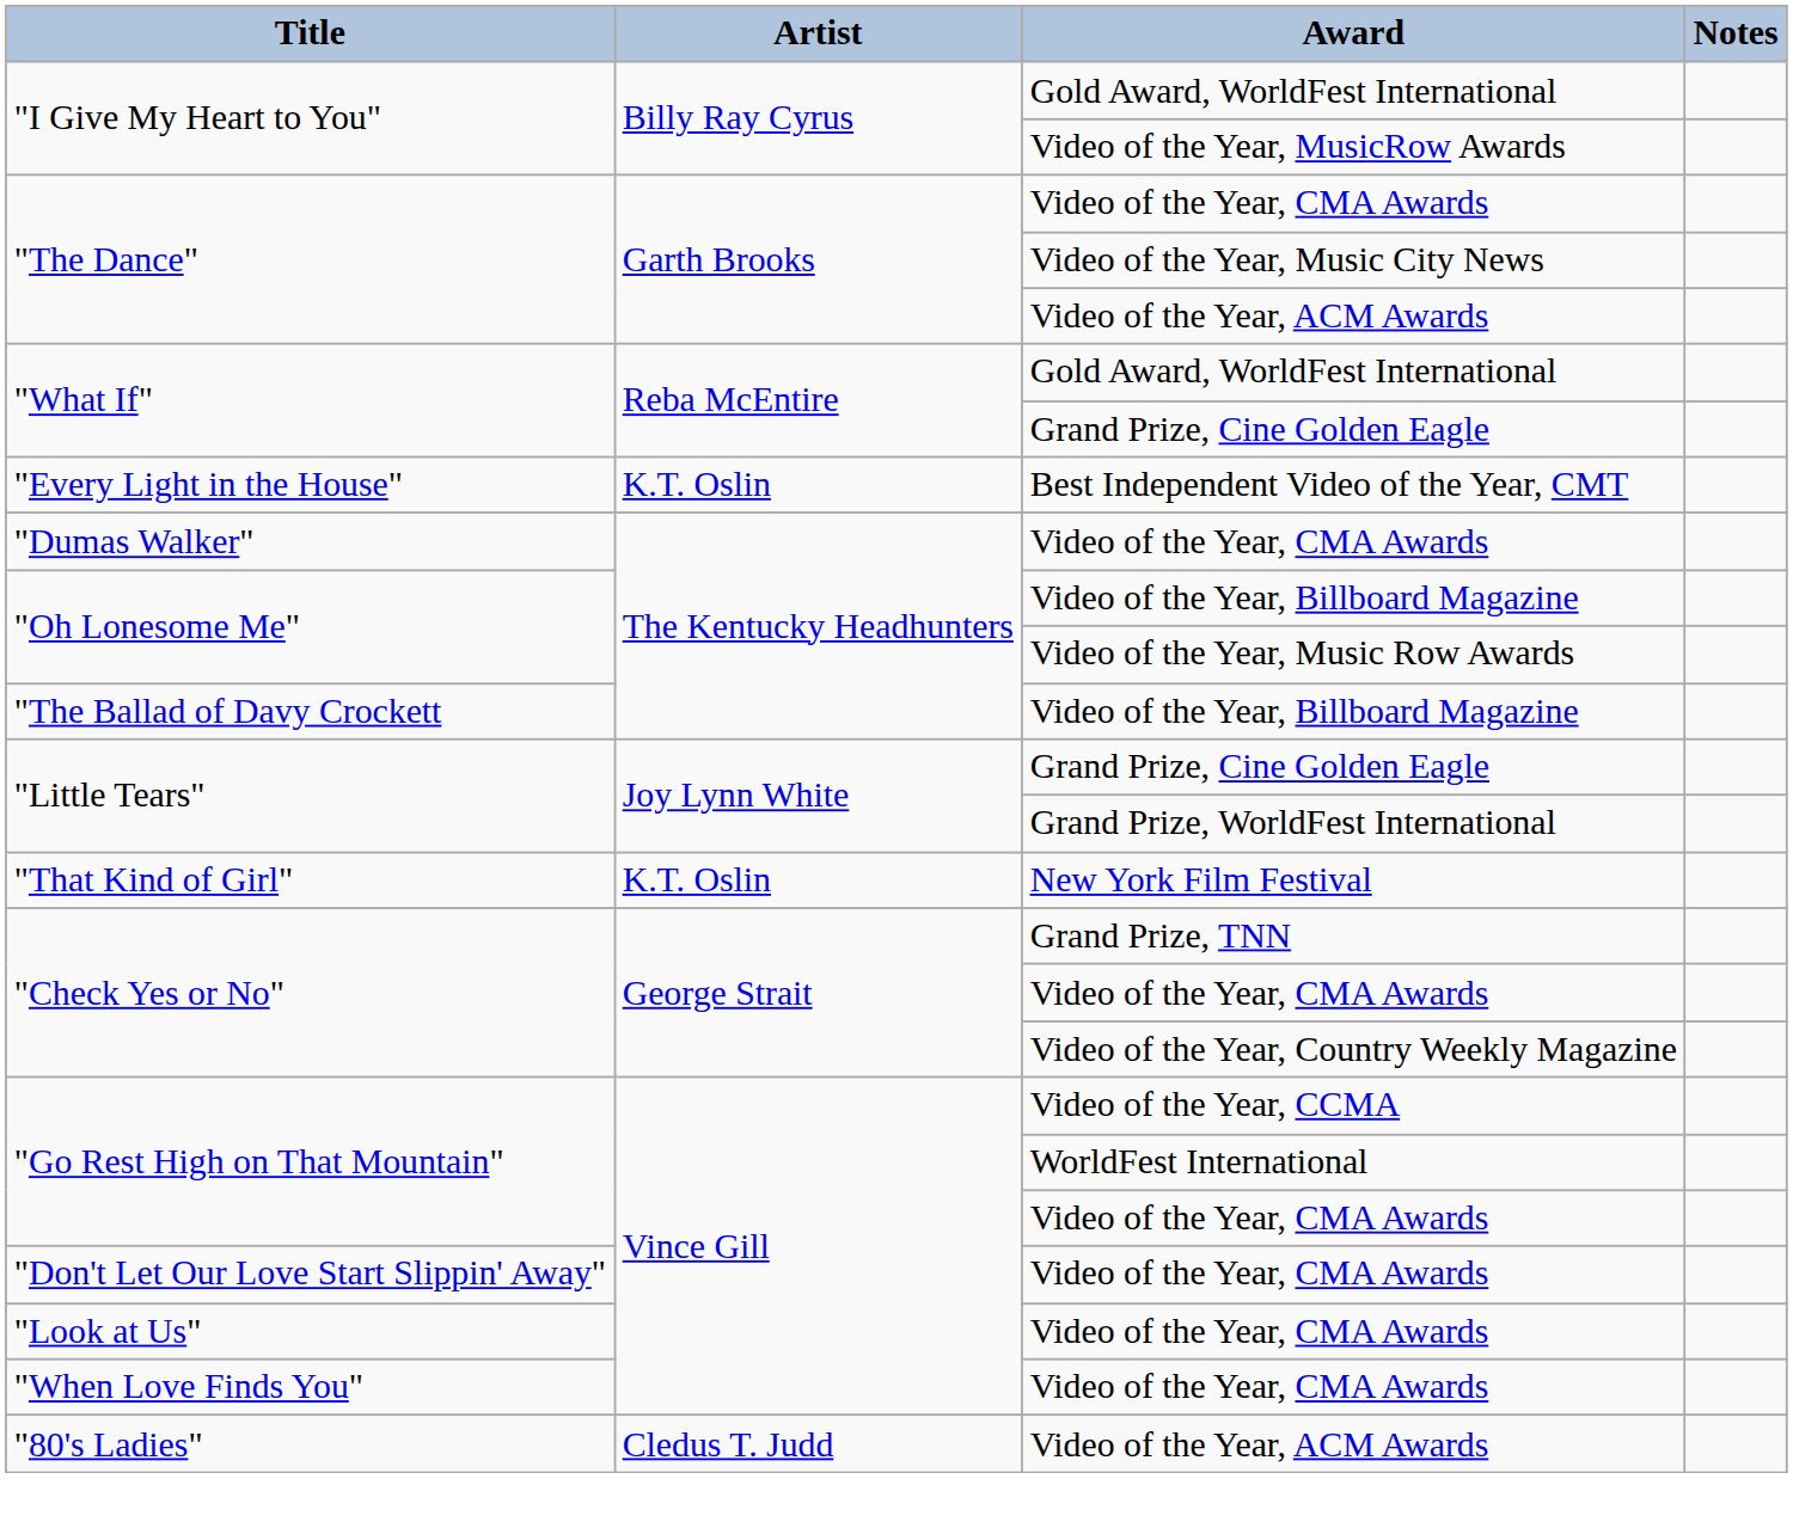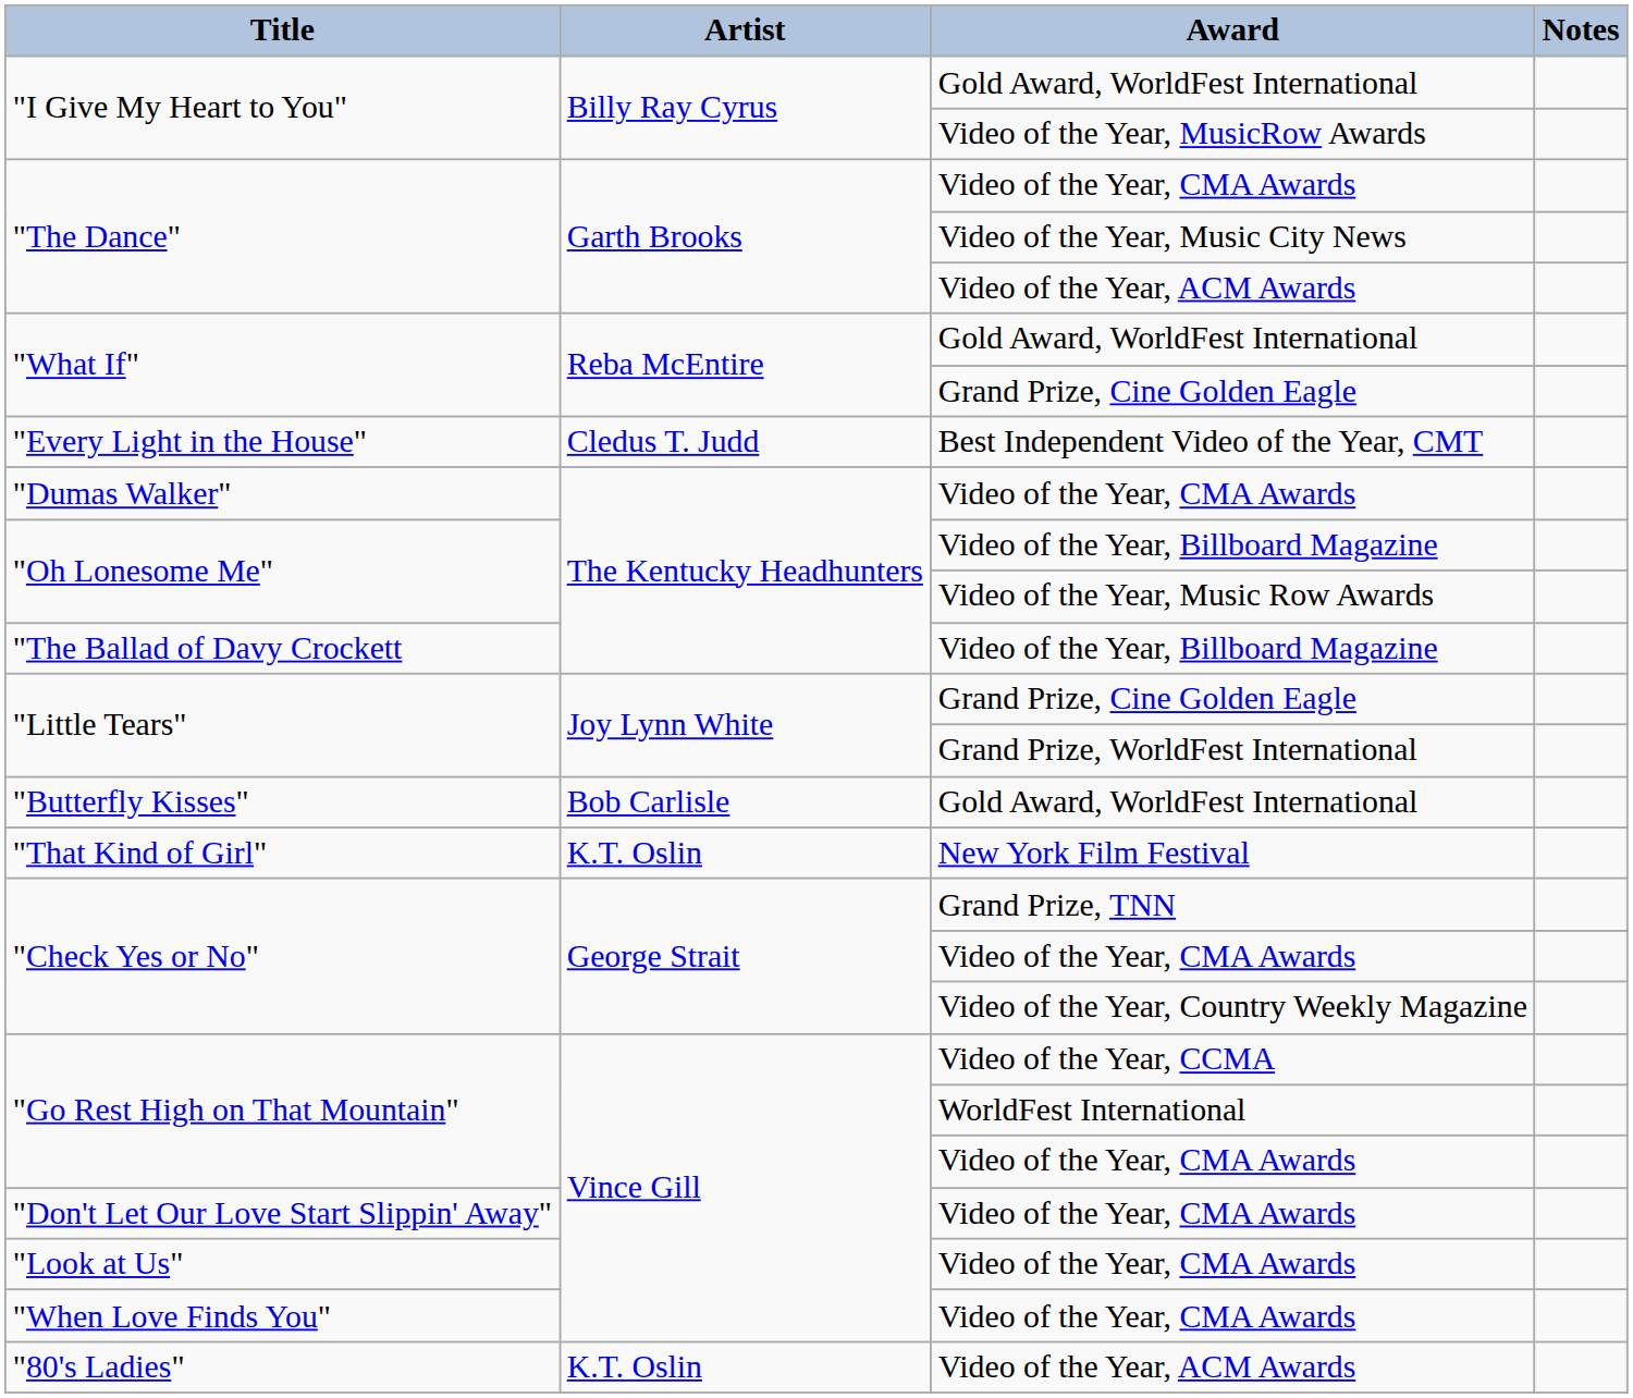 <table class="wikitable" border="1">
 <tr style="text-align:center;">
 <th style="background:#B0C4DE;">Title</th>
 <th style="background:#B0C4DE;">Artist</th>
 <th style="background:#B0C4DE;">Award</th>
 <th style="background:#B0C4DE;">Notes</th>
 </tr>
 <tr>
 <td rowspan=2>"I Give My Heart to You"</td>
 <td rowspan=2><a href='#'>Billy Ray Cyrus</a></td>
 <td>Gold Award, WorldFest International</td>
 <td></td>
 </tr>
 <tr>
 <td>Video of the Year, <a href='#'>MusicRow</a> Awards</td>
 <td></td>
 </tr>
 <tr>
 <td rowspan=3>"<a href='#'>The Dance</a>"</td>
 <td rowspan=3><a href='#'>Garth Brooks</a></td>
 <td>Video of the Year, <a href='#'>CMA Awards</a></td>
 <td></td>
 </tr>
 <tr>
 <td>Video of the Year, Music City News</td>
 <td></td>
 </tr>
 <tr>
 <td>Video of the Year, <a href='#'>ACM Awards</a></td>
 <td></td>
 </tr>
 <tr>
 <td rowspan=2>"<a href='#'>What If</a>"</td>
 <td rowspan=2><a href='#'>Reba McEntire</a></td>
 <td>Gold Award, WorldFest International</td>
 <td></td>
 </tr>
 <tr>
 <td>Grand Prize, <a href='#'>Cine Golden Eagle</a></td>
 <td></td>
 </tr>
 <tr>
 <td>"<a href='#'>Every Light in the House</a>"</td>
-<td><a href='#'>K.T. Oslin</a></td>
+<td><a href='#'>Cledus T. Judd</a></td>
 <td>Best Independent Video of the Year, <a href='#'>CMT</a></td>
 <td></td>
 </tr>
 <tr>
 <td>"<a href='#'>Dumas Walker</a>"</td>
 <td rowspan=4><a href='#'>The Kentucky Headhunters</a></td>
 <td>Video of the Year, <a href='#'>CMA Awards</a></td>
 <td></td>
 </tr>
 <tr>
 <td rowspan=2>"<a href='#'>Oh Lonesome Me</a>"</td>
 <td>Video of the Year, <a href='#'>Billboard Magazine</a></td>
 <td></td>
 </tr>
 <tr>
 <td>Video of the Year, Music Row Awards</td>
 <td></td>
 </tr>
 <tr>
 <td>"<a href='#'>The Ballad of Davy Crockett</a></td>
 <td>Video of the Year, <a href='#'>Billboard Magazine</a></td>
 <td></td>
 </tr>
 <tr>
 <td rowspan=2>"Little Tears"</td>
 <td rowspan=2><a href='#'>Joy Lynn White</a></td>
 <td>Grand Prize, <a href='#'>Cine Golden Eagle</a></td>
 <td></td>
 </tr>
 <tr>
 <td>Grand Prize, WorldFest International</td>
+<td></td>
+</tr>
+<tr>
+<td>"<a href='#'>Butterfly Kisses</a>"</td>
+<td><a href='#'>Bob Carlisle</a></td>
+<td>Gold Award, WorldFest International</td>
 <td></td>
 </tr>
 <tr>
 <td>"<a href='#'>That Kind of Girl</a>"</td>
 <td><a href='#'>K.T. Oslin</a></td>
 <td><a href='#'>New York Film Festival</a></td>
 <td></td>
 </tr>
 <tr>
 <td rowspan=3>"<a href='#'>Check Yes or No</a>"</td>
 <td rowspan=3><a href='#'>George Strait</a></td>
 <td>Grand Prize, <a href='#'>TNN</a></td>
 <td></td>
 </tr>
 <tr>
 <td>Video of the Year, <a href='#'>CMA Awards</a></td>
 <td></td>
 </tr>
 <tr>
 <td>Video of the Year, Country Weekly Magazine</td>
 <td></td>
 </tr>
 <tr>
 <td rowspan=3>"<a href='#'>Go Rest High on That Mountain</a>"</td>
 <td rowspan=6><a href='#'>Vince Gill</a></td>
 <td>Video of the Year, <a href='#'>CCMA</a></td>
 <td></td>
 </tr>
 <tr>
 <td>WorldFest International</td>
 <td></td>
 </tr>
 <tr>
 <td>Video of the Year, <a href='#'>CMA Awards</a></td>
 <td></td>
 </tr>
 <tr>
 <td>"<a href='#'>Don't Let Our Love Start Slippin' Away</a>"</td>
 <td>Video of the Year, <a href='#'>CMA Awards</a></td>
 <td></td>
 </tr>
 <tr>
 <td>"<a href='#'>Look at Us</a>"</td>
 <td>Video of the Year, <a href='#'>CMA Awards</a></td>
 <td></td>
 </tr>
 <tr>
 <td>"<a href='#'>When Love Finds You</a>"</td>
 <td>Video of the Year, <a href='#'>CMA Awards</a></td>
 <td></td>
 </tr>
 <tr>
 <td>"<a href='#'>80's Ladies</a>"</td>
-<td><a href='#'>Cledus T. Judd</a></td>
+<td><a href='#'>K.T. Oslin</a></td>
 <td>Video of the Year, <a href='#'>ACM Awards</a></td>
 <td></td>
 </tr>
 </table>
